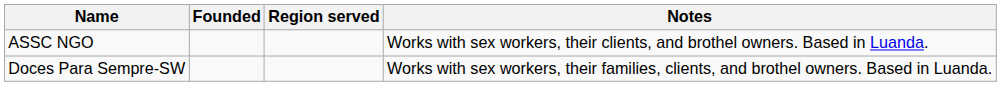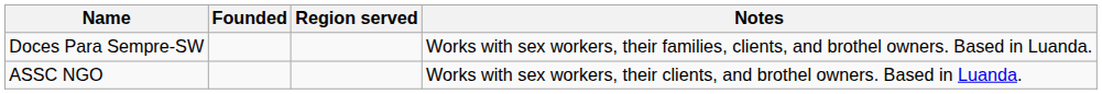 <table class="wikitable sortable">
 <tr>
 <th>Name</th>
 <th>Founded</th>
 <th>Region served</th>
 <th>Notes</th>
 </tr>
 <tr>
+<td>Doces Para Sempre-SW</td>
+<td></td>
+<td></td>
+<td>Works with sex workers, their families, clients, and brothel owners. Based in Luanda.</td>
+</tr>
+<tr>
 <td>ASSC NGO</td>
 <td></td>
 <td></td>
 <td>Works with sex workers, their clients, and brothel owners. Based in <a href='#'>Luanda</a>.</td>
 </tr>
-<tr>
-<td>Doces Para Sempre-SW</td>
-<td></td>
-<td></td>
-<td>Works with sex workers, their families, clients, and brothel owners. Based in Luanda.</td>
-</tr>
 </table>
